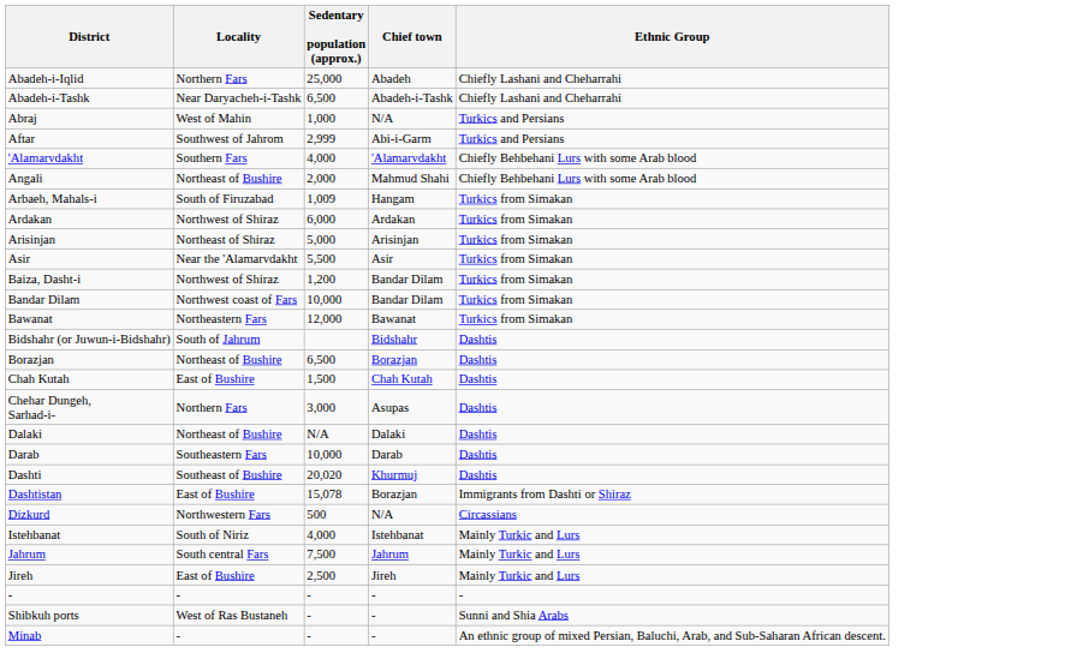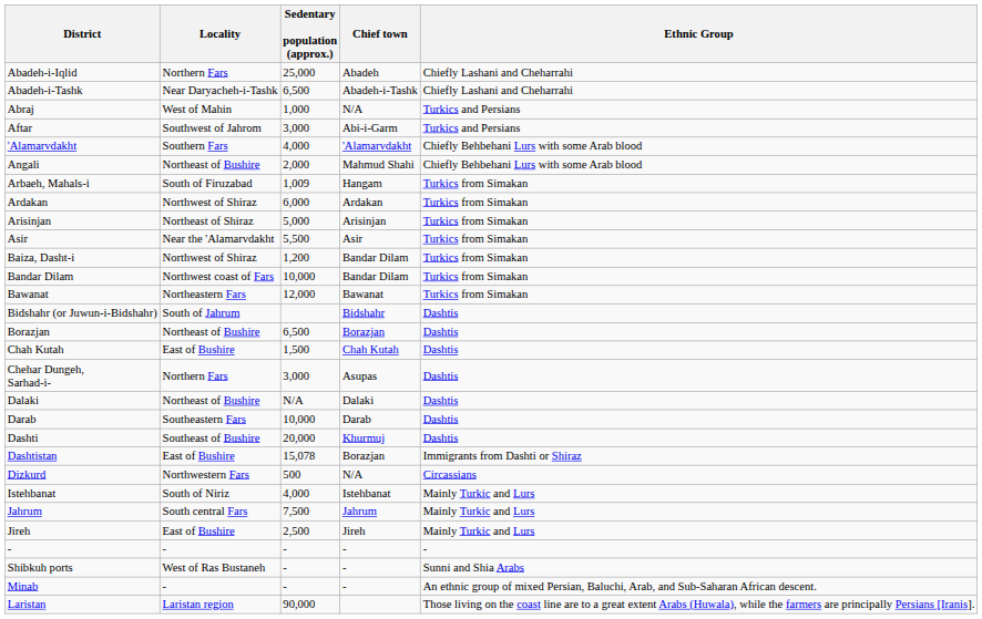 <table class="wikitable">
 <tr>
 <th>District</th>
 <th>Locality</th>
 <th>Sedentary<br><br>population<br>(approx.)</th>
 <th>Chief town</th>
 <th>Ethnic Group</th>
 </tr>
 <tr>
 <td>Abadeh-i-Iqlid</td>
 <td>Northern <a href='#'>Fars</a></td>
 <td>25,000</td>
 <td>Abadeh</td>
 <td>Chiefly Lashani and Cheharrahi</td>
 </tr>
 <tr>
 <td>Abadeh-i-Tashk</td>
 <td>Near Daryacheh-i-Tashk</td>
 <td>6,500</td>
 <td>Abadeh-i-Tashk</td>
 <td>Chiefly Lashani and Cheharrahi</td>
 </tr>
 <tr>
 <td>Abraj</td>
 <td>West of Mahin</td>
 <td>1,000</td>
 <td>N/A</td>
 <td><a href='#'>Turkics</a> and Persians</td>
 </tr>
 <tr>
 <td>Aftar</td>
 <td>Southwest of Jahrom</td>
-<td>2,999</td>
+<td>3,000</td>
 <td>Abi-i-Garm</td>
 <td><a href='#'>Turkics</a> and Persians</td>
 </tr>
 <tr>
 <td><a href='#'>'Alamarvdakht</a></td>
 <td>Southern <a href='#'>Fars</a></td>
 <td>4,000</td>
 <td><a href='#'>'Alamarvdakht</a></td>
 <td>Chiefly Behbehani <a href='#'>Lurs</a> with some Arab blood</td>
 </tr>
 <tr>
 <td>Angali</td>
 <td>Northeast of <a href='#'>Bushire</a></td>
 <td>2,000</td>
 <td>Mahmud Shahi</td>
 <td>Chiefly Behbehani <a href='#'>Lurs</a> with some Arab blood</td>
 </tr>
 <tr>
 <td>Arbaeh, Mahals-i</td>
 <td>South of Firuzabad</td>
 <td>1,009</td>
 <td>Hangam</td>
 <td><a href='#'>Turkics</a> from Simakan</td>
 </tr>
 <tr>
 <td>Ardakan</td>
 <td>Northwest of Shiraz</td>
 <td>6,000</td>
 <td>Ardakan</td>
 <td><a href='#'>Turkics</a> from Simakan</td>
 </tr>
 <tr>
 <td>Arisinjan</td>
 <td>Northeast of Shiraz</td>
 <td>5,000</td>
 <td>Arisinjan</td>
 <td><a href='#'>Turkics</a> from Simakan</td>
 </tr>
 <tr>
 <td>Asir</td>
 <td>Near the 'Alamarvdakht</td>
 <td>5,500</td>
 <td>Asir</td>
 <td><a href='#'>Turkics</a> from Simakan</td>
 </tr>
 <tr>
 <td>Baiza, Dasht-i</td>
 <td>Northwest of Shiraz</td>
 <td>1,200</td>
 <td>Bandar Dilam</td>
 <td><a href='#'>Turkics</a> from Simakan</td>
 </tr>
 <tr>
 <td>Bandar Dilam</td>
 <td>Northwest coast of <a href='#'>Fars</a></td>
 <td>10,000</td>
 <td>Bandar Dilam</td>
 <td><a href='#'>Turkics</a> from Simakan</td>
 </tr>
 <tr>
 <td>Bawanat</td>
 <td>Northeastern <a href='#'>Fars</a></td>
 <td>12,000</td>
 <td>Bawanat</td>
 <td><a href='#'>Turkics</a> from Simakan</td>
 </tr>
 <tr>
 <td>Bidshahr (or Juwun-i-Bidshahr)</td>
 <td>South of <a href='#'>Jahrum</a></td>
 <td></td>
 <td><a href='#'>Bidshahr</a></td>
 <td><a href='#'>Dashtis</a></td>
 </tr>
 <tr>
 <td>Borazjan</td>
 <td>Northeast of <a href='#'>Bushire</a></td>
 <td>6,500</td>
 <td><a href='#'>Borazjan</a></td>
 <td><a href='#'>Dashtis</a></td>
 </tr>
 <tr>
 <td>Chah Kutah</td>
 <td>East of <a href='#'>Bushire</a></td>
 <td>1,500</td>
 <td><a href='#'>Chah Kutah</a></td>
 <td><a href='#'>Dashtis</a></td>
 </tr>
 <tr>
 <td>Chehar Dungeh,<br>Sarhad-i-</td>
 <td>Northern <a href='#'>Fars</a></td>
 <td>3,000</td>
 <td>Asupas</td>
 <td><a href='#'>Dashtis</a></td>
 </tr>
 <tr>
 <td>Dalaki</td>
 <td>Northeast of <a href='#'>Bushire</a></td>
 <td>N/A</td>
 <td>Dalaki</td>
 <td><a href='#'>Dashtis</a></td>
 </tr>
 <tr>
 <td>Darab</td>
 <td>Southeastern <a href='#'>Fars</a></td>
 <td>10,000</td>
 <td>Darab</td>
 <td><a href='#'>Dashtis</a></td>
 </tr>
 <tr>
 <td>Dashti</td>
 <td>Southeast of <a href='#'>Bushire</a></td>
-<td>20,020</td>
+<td>20,000</td>
 <td><a href='#'>Khurmuj</a></td>
 <td><a href='#'>Dashtis</a></td>
 </tr>
 <tr>
 <td><a href='#'>Dashtistan</a></td>
 <td>East of <a href='#'>Bushire</a></td>
 <td>15,078</td>
 <td>Borazjan</td>
 <td>Immigrants from Dashti or <a href='#'>Shiraz</a></td>
 </tr>
 <tr>
 <td><a href='#'>Dizkurd</a></td>
 <td>Northwestern <a href='#'>Fars</a></td>
 <td>500</td>
 <td>N/A</td>
 <td><a href='#'>Circassians</a></td>
 </tr>
 <tr>
 <td>Istehbanat</td>
 <td>South of Niriz</td>
 <td>4,000</td>
 <td>Istehbanat</td>
 <td>Mainly <a href='#'>Turkic</a> and <a href='#'>Lurs</a></td>
 </tr>
 <tr>
 <td><a href='#'>Jahrum</a></td>
 <td>South central <a href='#'>Fars</a></td>
 <td>7,500</td>
 <td><a href='#'>Jahrum</a></td>
 <td>Mainly <a href='#'>Turkic</a> and <a href='#'>Lurs</a></td>
 </tr>
 <tr>
 <td>Jireh</td>
 <td>East of <a href='#'>Bushire</a></td>
 <td>2,500</td>
 <td>Jireh</td>
 <td>Mainly <a href='#'>Turkic</a> and <a href='#'>Lurs</a></td>
 </tr>
 <tr>
 <td>-</td>
 <td>-</td>
 <td>-</td>
 <td>-</td>
 <td>-</td>
 </tr>
 <tr>
 <td>Shibkuh ports</td>
 <td>West of Ras Bustaneh</td>
 <td>-</td>
 <td>-</td>
 <td>Sunni and Shia <a href='#'>Arabs</a></td>
 </tr>
 <tr>
 <td><a href='#'>Minab</a></td>
 <td>-</td>
 <td>-</td>
 <td>-</td>
 <td>An ethnic group of mixed Persian, Baluchi, Arab, and Sub-Saharan African descent.</td>
 </tr>
+<tr>
+<td><a href='#'>Laristan</a></td>
+<td><a href='#'>Laristan region</a></td>
+<td>90,000</td>
+<td></td>
+<td>Those living on the <a href='#'>coast</a> line are to a great extent <a href='#'>Arabs (Huwala)</a>, while the <a href='#'>farmers</a> are principally <a href='#'>Persians [Iranis</a>].</td>
+</tr>
 </table>
